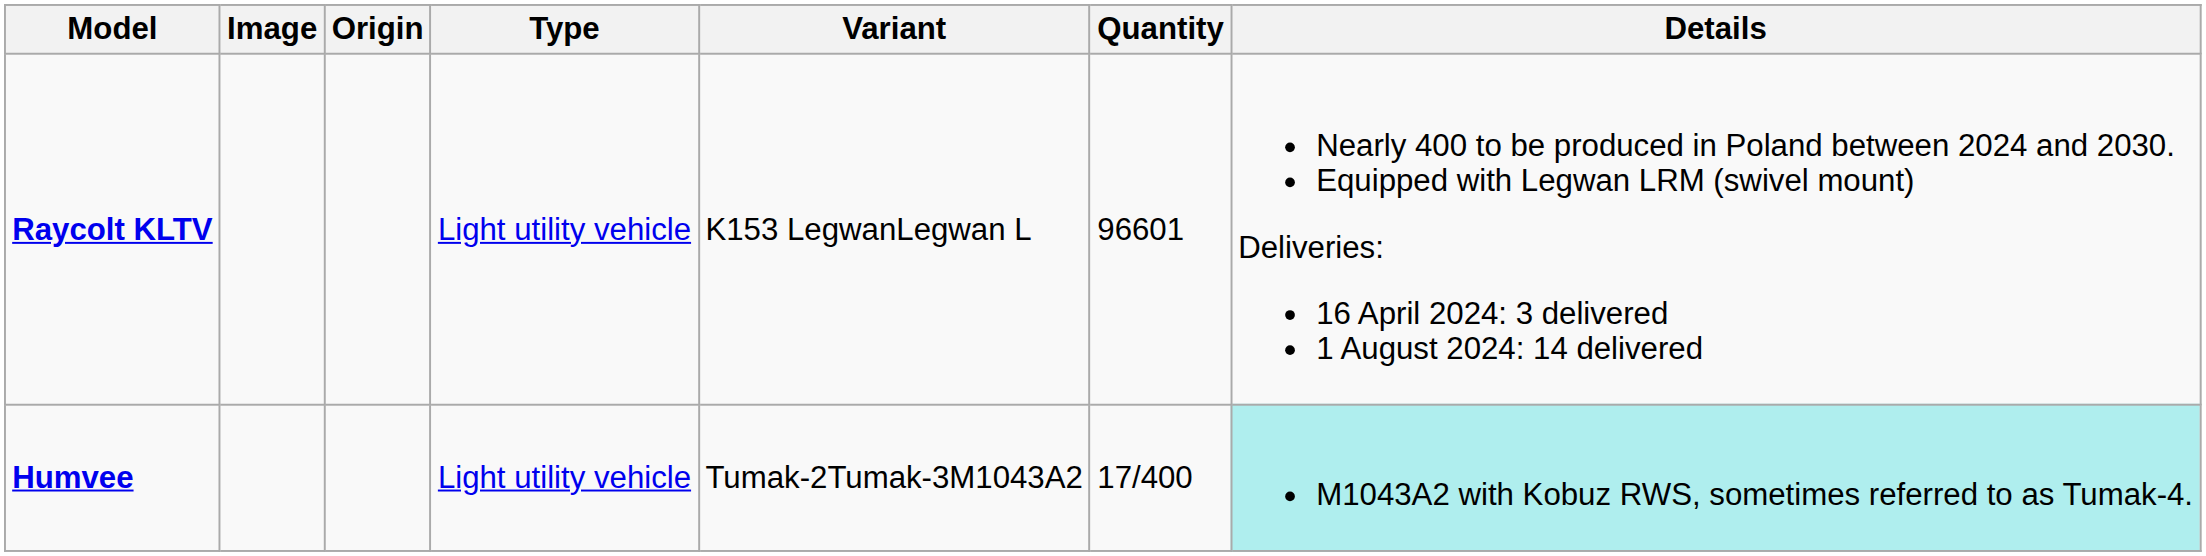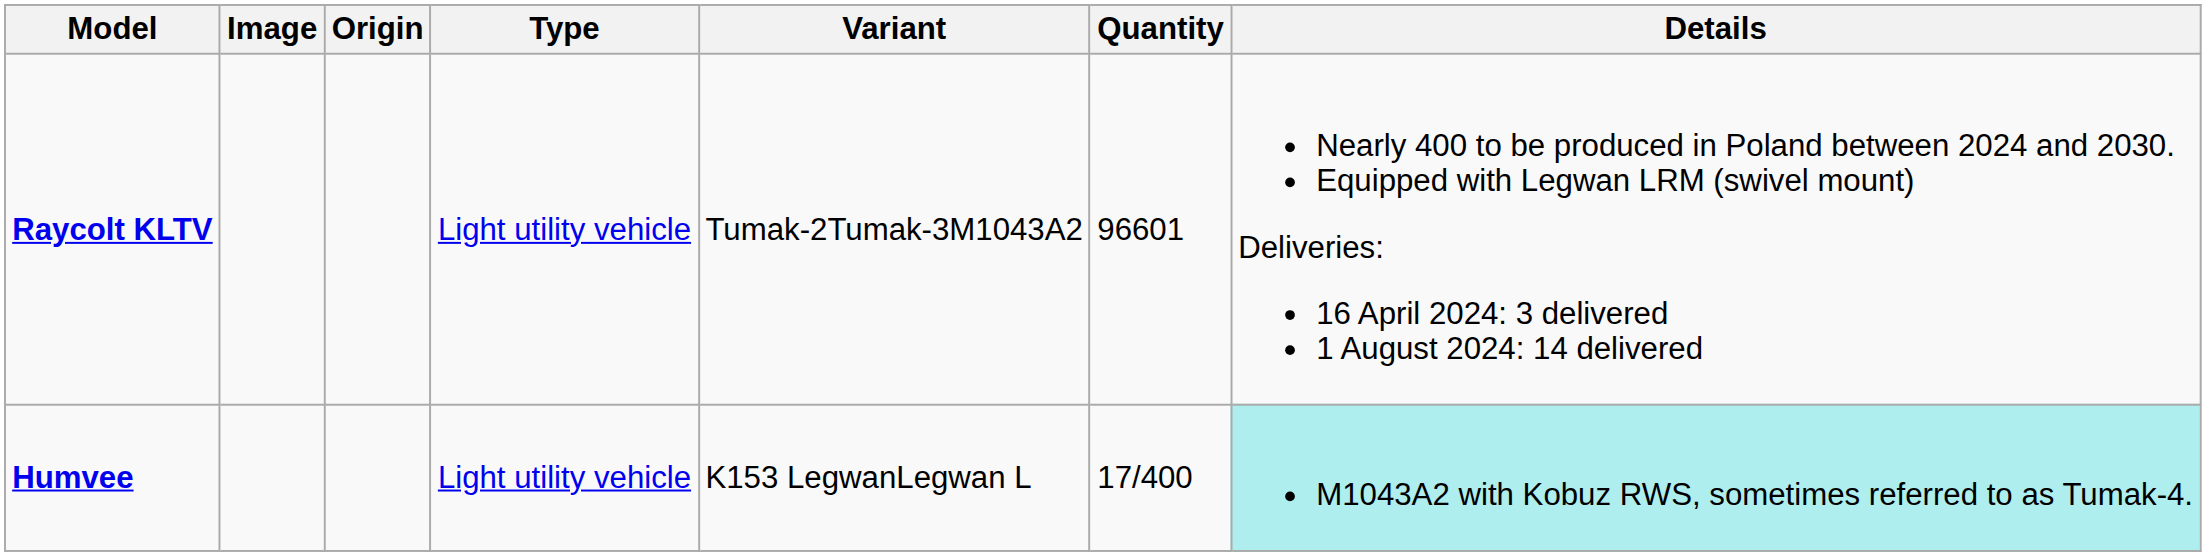 <table class="wikitable">
 <tr>
 <th>Model</th>
 <th>Image</th>
 <th>Origin</th>
 <th>Type</th>
 <th>Variant</th>
 <th>Quantity</th>
 <th>Details</th>
 </tr>
 <tr>
 <td><strong><a href='#'>Raycolt KLTV</a></strong></td>
 <td> </td>
 <td><small></small><br><small></small></td>
 <td><a href='#'>Light utility vehicle</a></td>
-<td>K153 LegwanLegwan L</td>
+<td>Tumak-2Tumak-3M1043A2</td>
 <td>96601</td>
 <td><br><ul><li>Nearly 400 to be produced in Poland between 2024 and 2030.</li><li>Equipped with Legwan LRM (swivel mount)</li></ul>Deliveries:<ul><li>16 April 2024: 3 delivered</li><li>1 August 2024: 14 delivered</li></ul></td>
 </tr>
 <tr>
 <td><strong><a href='#'>Humvee</a></strong></td>
 <td></td>
 <td><small></small></td>
 <td><a href='#'>Light utility vehicle</a></td>
-<td>Tumak-2Tumak-3M1043A2</td>
+<td>K153 LegwanLegwan L</td>
 <td>17/400</td>
 <td style="background: paleturquoise;"><br><ul><li>M1043A2 with Kobuz RWS, sometimes referred to as Tumak-4.</li></ul></td>
 </tr>
 </table>
